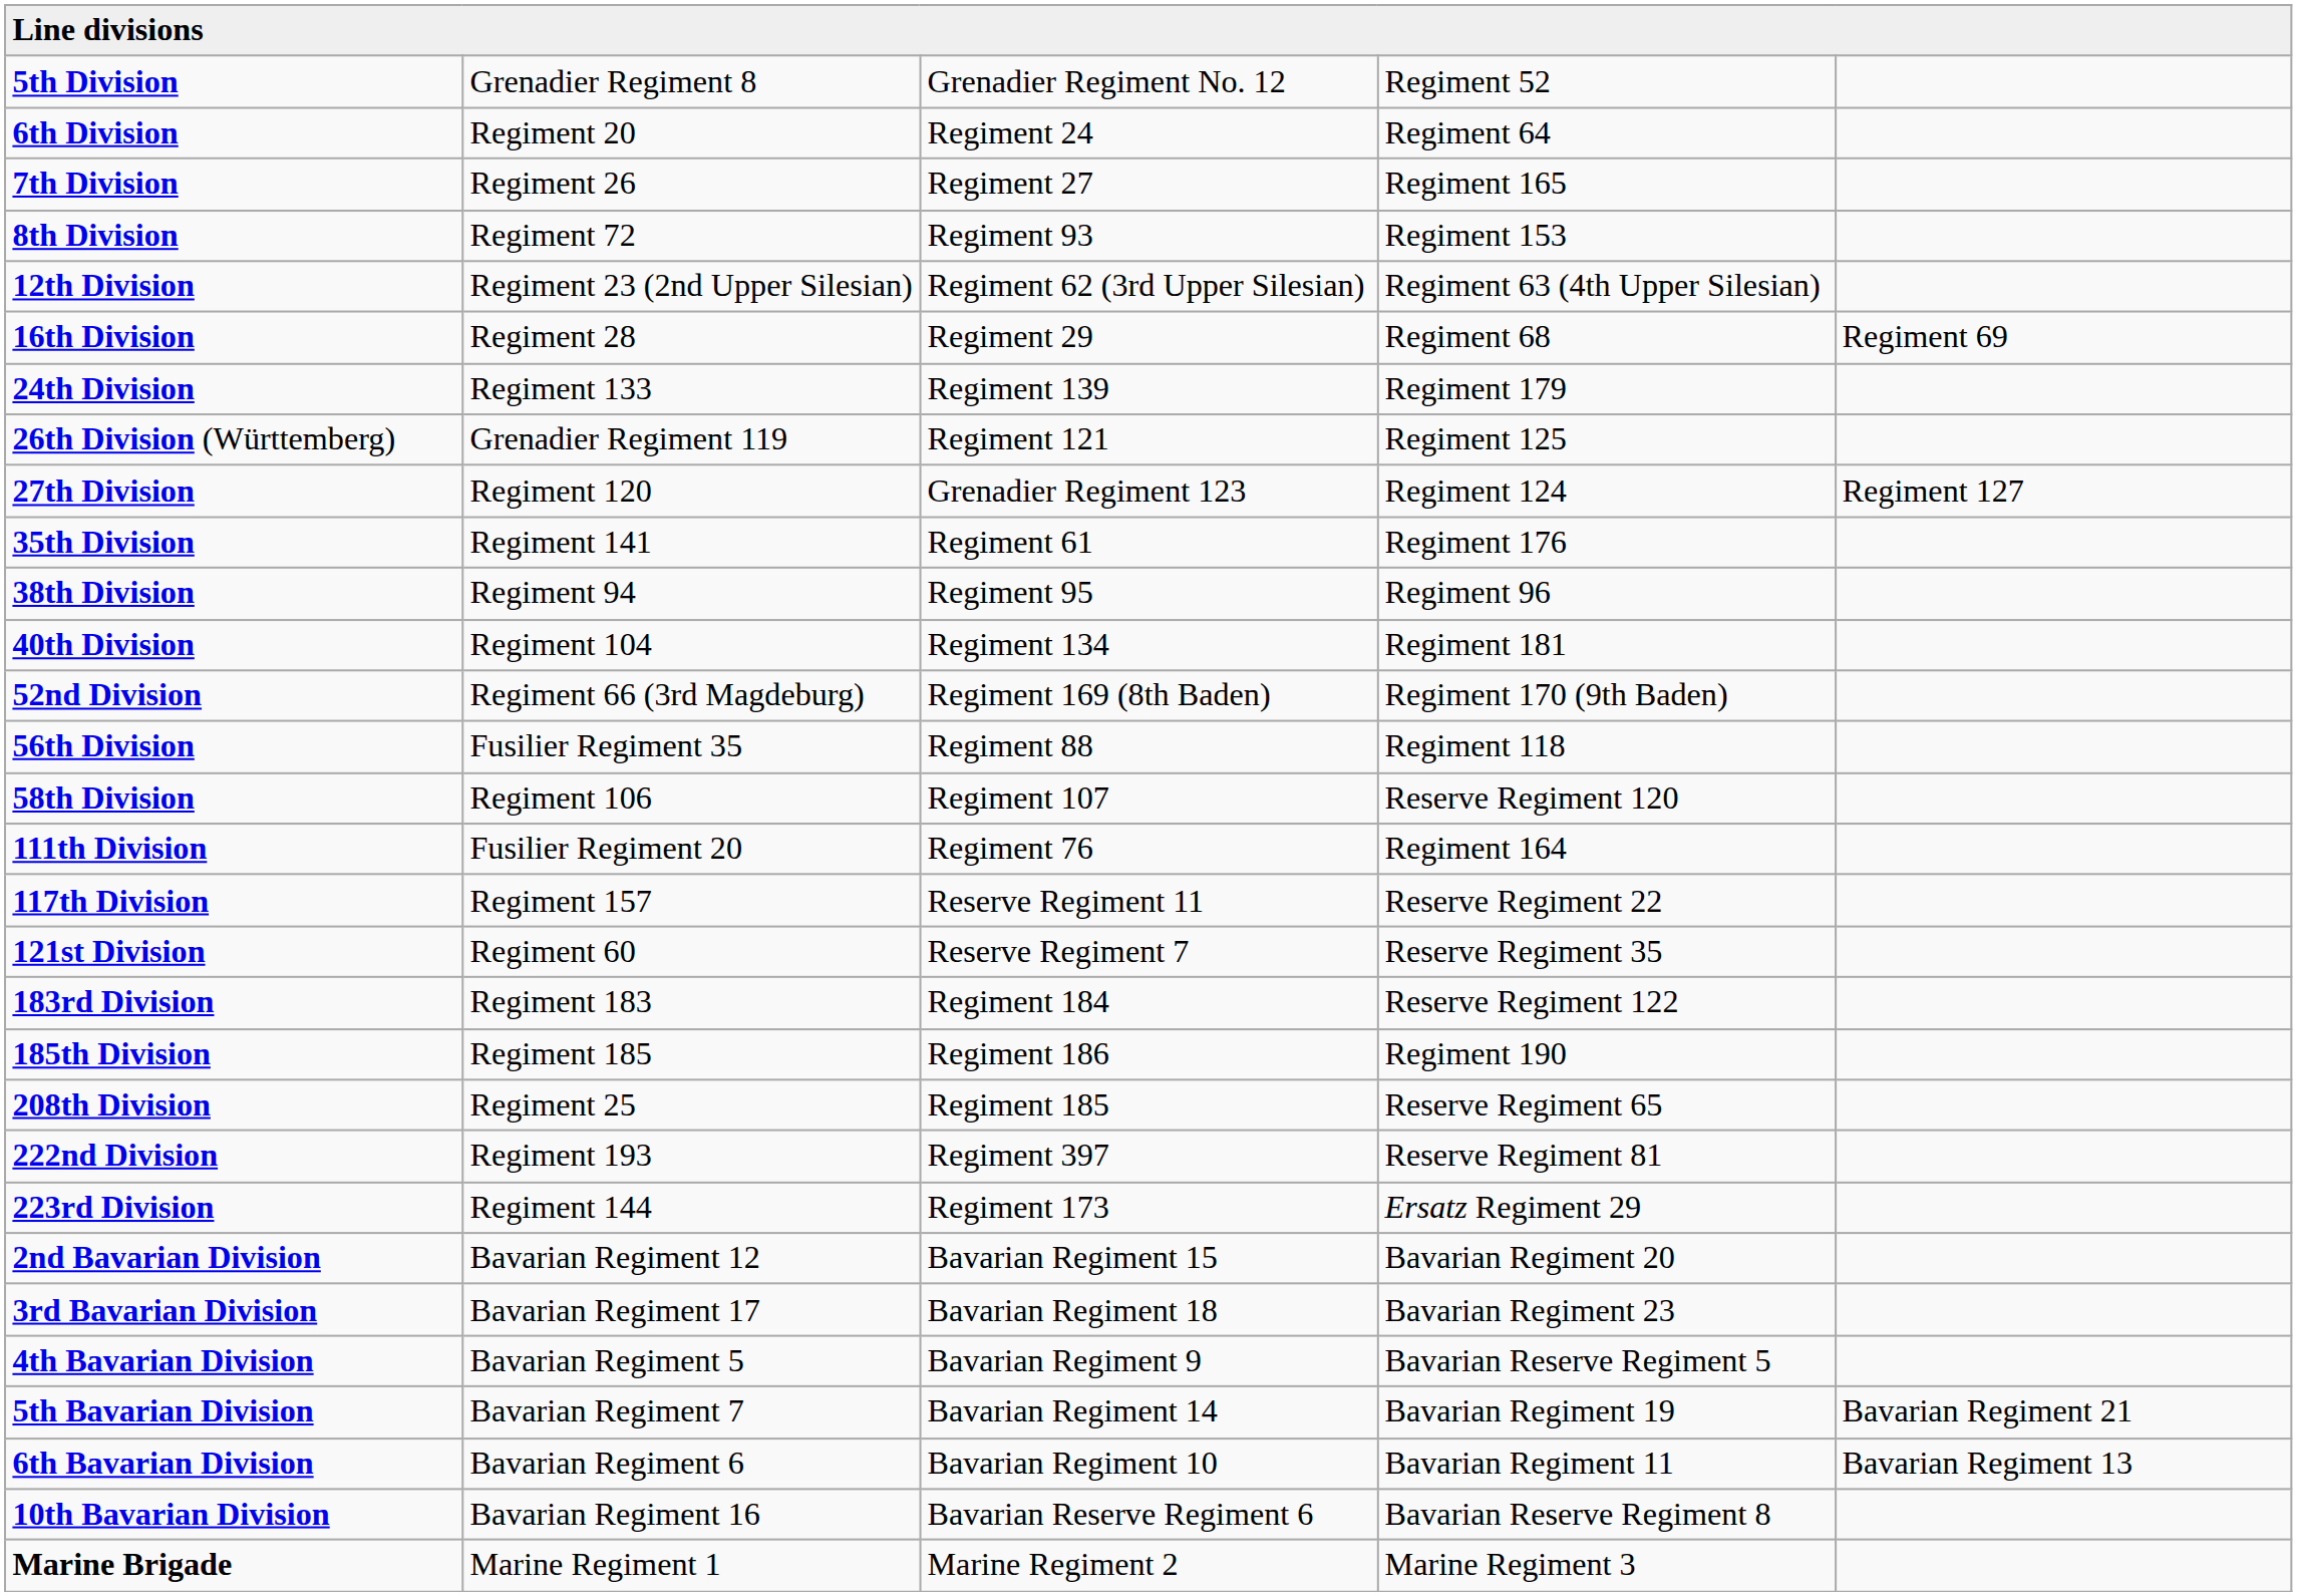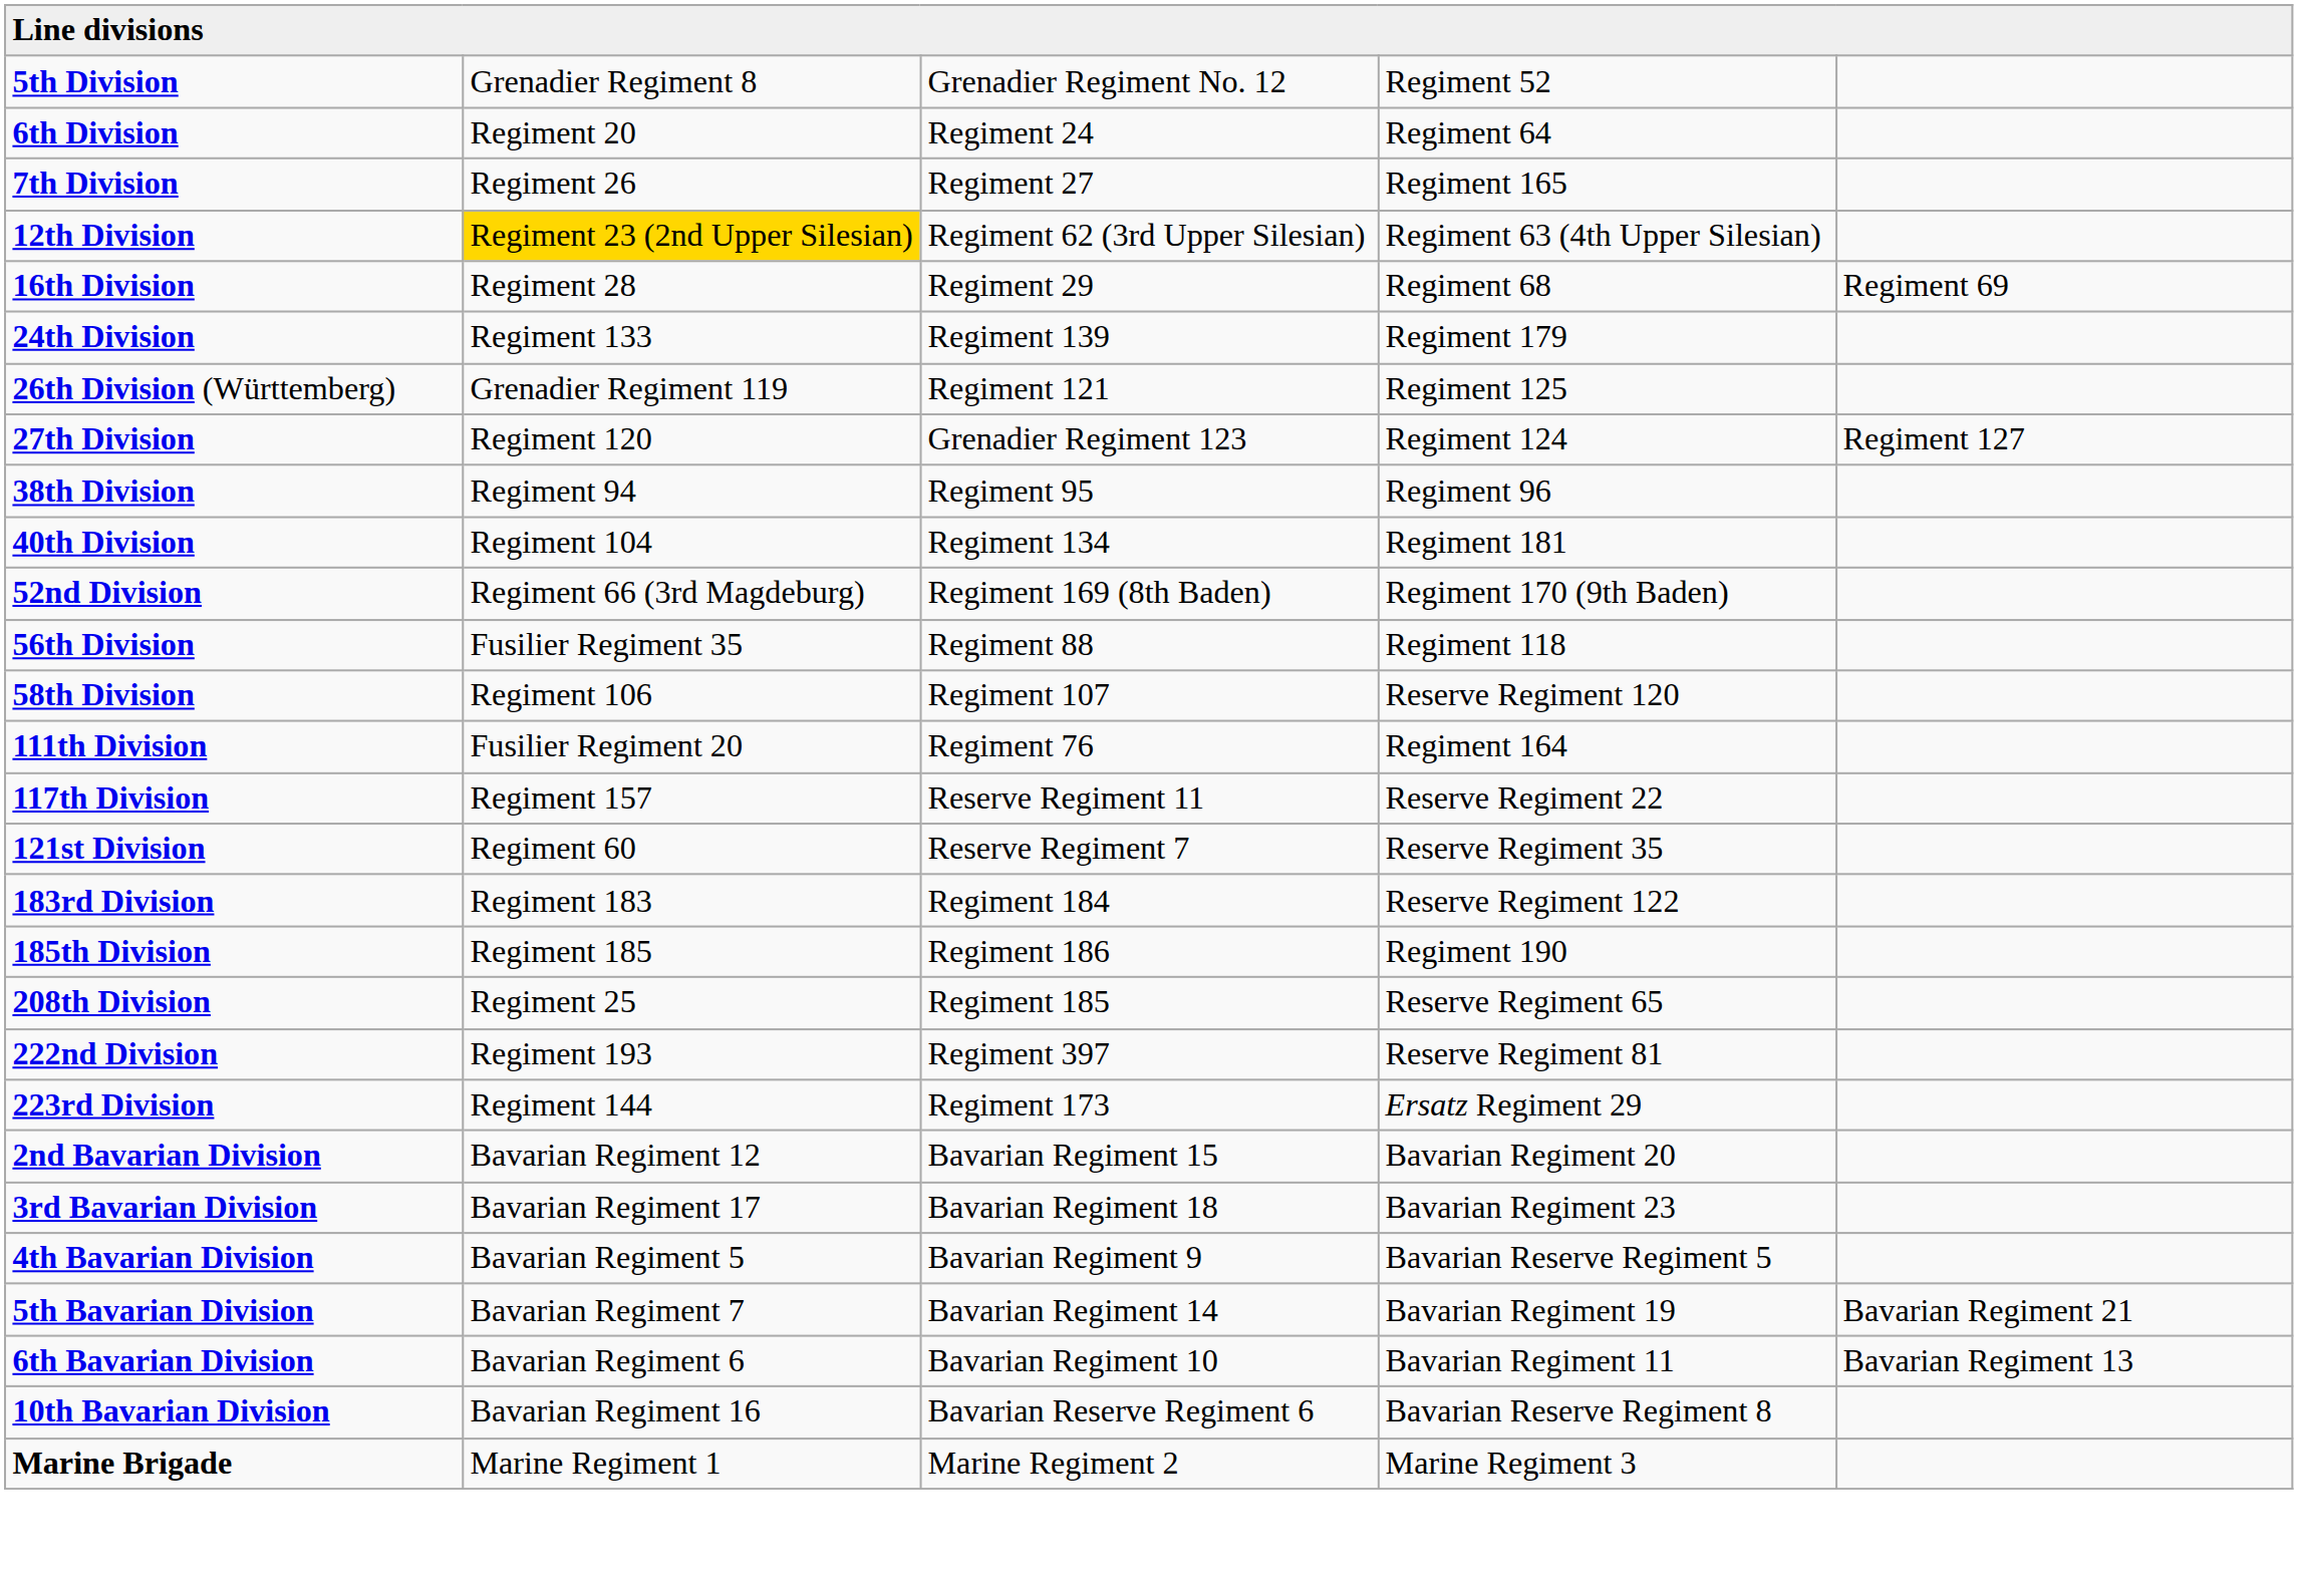 <table class="wikitable">
 <tr>
 <td style="background:#efefef;" style="text-align: center;" colspan="5"><strong>Line divisions</strong></td>
 </tr>
 <tr>
 <td width="20%"><strong><a href='#'>5th Division</a></strong></td>
 <td width="20%">Grenadier Regiment 8</td>
 <td width="20%">Grenadier Regiment No. 12</td>
 <td width="20%">Regiment 52</td>
 <td width="20%"></td>
 </tr>
 <tr>
 <td><strong><a href='#'>6th Division</a></strong></td>
 <td>Regiment 20</td>
 <td>Regiment 24</td>
 <td>Regiment 64</td>
 <td></td>
 </tr>
 <tr>
 <td><strong><a href='#'>7th Division</a></strong></td>
 <td>Regiment 26</td>
 <td>Regiment 27</td>
 <td>Regiment 165</td>
 <td></td>
 </tr>
 <tr>
-<td><strong><a href='#'>8th Division</a></strong></td>
-<td>Regiment 72</td>
-<td>Regiment 93</td>
-<td>Regiment 153</td>
-<td></td>
-</tr>
-<tr>
 <td><strong><a href='#'>12th Division</a></strong></td>
-<td>Regiment 23 (2nd Upper Silesian)</td>
+<td style="background: gold;">Regiment 23 (2nd Upper Silesian)</td>
 <td>Regiment 62 (3rd Upper Silesian)</td>
 <td>Regiment 63 (4th Upper Silesian)</td>
 <td></td>
 </tr>
 <tr>
 <td><strong><a href='#'>16th Division</a></strong></td>
 <td>Regiment 28</td>
 <td>Regiment 29</td>
 <td>Regiment 68</td>
 <td>Regiment 69</td>
 </tr>
 <tr>
 <td><strong><a href='#'>24th Division</a></strong></td>
 <td>Regiment 133</td>
 <td>Regiment 139</td>
 <td>Regiment 179</td>
 <td></td>
 </tr>
 <tr>
 <td><strong><a href='#'>26th Division</a></strong> (Württemberg)</td>
 <td>Grenadier Regiment 119</td>
 <td>Regiment 121</td>
 <td>Regiment 125</td>
 <td></td>
 </tr>
 <tr>
 <td><strong><a href='#'>27th Division</a></strong></td>
 <td>Regiment 120</td>
 <td>Grenadier Regiment 123</td>
 <td>Regiment 124</td>
 <td>Regiment 127</td>
-</tr>
-<tr>
-<td><strong><a href='#'>35th Division</a></strong></td>
-<td>Regiment 141</td>
-<td>Regiment 61</td>
-<td>Regiment 176</td>
-<td></td>
 </tr>
 <tr>
 <td><strong><a href='#'>38th Division</a></strong></td>
 <td>Regiment 94</td>
 <td>Regiment 95</td>
 <td>Regiment 96</td>
 <td></td>
 </tr>
 <tr>
 <td><strong><a href='#'>40th Division</a></strong></td>
 <td>Regiment 104</td>
 <td>Regiment 134</td>
 <td>Regiment 181</td>
 <td></td>
 </tr>
 <tr>
 <td><strong><a href='#'>52nd Division</a></strong></td>
 <td>Regiment 66 (3rd Magdeburg)</td>
 <td>Regiment 169 (8th Baden)</td>
 <td>Regiment 170 (9th Baden)</td>
 <td></td>
 </tr>
 <tr>
 <td><strong><a href='#'>56th Division</a></strong></td>
 <td>Fusilier Regiment 35</td>
 <td>Regiment 88</td>
 <td>Regiment 118</td>
 <td></td>
 </tr>
 <tr>
 <td><strong><a href='#'>58th Division</a></strong></td>
 <td>Regiment 106</td>
 <td>Regiment 107</td>
 <td>Reserve Regiment 120</td>
 <td></td>
 </tr>
 <tr>
 <td><strong><a href='#'>111th Division</a></strong></td>
 <td>Fusilier Regiment 20</td>
 <td>Regiment 76</td>
 <td>Regiment 164</td>
 <td></td>
 </tr>
 <tr>
 <td><strong><a href='#'>117th Division</a></strong></td>
 <td>Regiment 157</td>
 <td>Reserve Regiment 11</td>
 <td>Reserve Regiment 22</td>
 <td></td>
 </tr>
 <tr>
 <td><strong><a href='#'>121st Division</a></strong></td>
 <td>Regiment 60</td>
 <td>Reserve Regiment 7</td>
 <td>Reserve Regiment 35</td>
 <td></td>
 </tr>
 <tr>
 <td><strong><a href='#'>183rd Division</a></strong></td>
 <td>Regiment 183</td>
 <td>Regiment 184</td>
 <td>Reserve Regiment 122</td>
 <td></td>
 </tr>
 <tr>
 <td><strong><a href='#'>185th Division</a></strong></td>
 <td>Regiment 185</td>
 <td>Regiment 186</td>
 <td>Regiment 190</td>
 <td></td>
 </tr>
 <tr>
 <td><strong><a href='#'>208th Division</a></strong></td>
 <td>Regiment 25</td>
 <td>Regiment 185</td>
 <td>Reserve Regiment 65</td>
 <td></td>
 </tr>
 <tr>
 <td><strong><a href='#'>222nd Division</a></strong></td>
 <td>Regiment 193</td>
 <td>Regiment 397</td>
 <td>Reserve Regiment 81</td>
 <td></td>
 </tr>
 <tr>
 <td><strong><a href='#'>223rd Division</a></strong></td>
 <td>Regiment 144</td>
 <td>Regiment 173</td>
 <td><em>Ersatz</em> Regiment 29</td>
 <td></td>
 </tr>
 <tr>
 <td><strong><a href='#'>2nd Bavarian Division</a></strong></td>
 <td>Bavarian Regiment 12</td>
 <td>Bavarian Regiment 15</td>
 <td>Bavarian Regiment 20</td>
 <td></td>
 </tr>
 <tr>
 <td><strong><a href='#'>3rd Bavarian Division</a></strong></td>
 <td>Bavarian Regiment 17</td>
 <td>Bavarian Regiment 18</td>
 <td>Bavarian Regiment 23</td>
 <td></td>
 </tr>
 <tr>
 <td><strong><a href='#'>4th Bavarian Division</a></strong></td>
 <td>Bavarian Regiment 5</td>
 <td>Bavarian Regiment 9</td>
 <td>Bavarian Reserve Regiment 5</td>
 <td></td>
 </tr>
 <tr>
 <td><strong><a href='#'>5th Bavarian Division</a></strong></td>
 <td>Bavarian Regiment 7</td>
 <td>Bavarian Regiment 14</td>
 <td>Bavarian Regiment 19</td>
 <td>Bavarian Regiment 21</td>
 </tr>
 <tr>
 <td><strong><a href='#'>6th Bavarian Division</a></strong></td>
 <td>Bavarian Regiment 6</td>
 <td>Bavarian Regiment 10</td>
 <td>Bavarian Regiment 11</td>
 <td>Bavarian Regiment 13</td>
 </tr>
 <tr>
 <td><strong><a href='#'>10th Bavarian Division</a></strong></td>
 <td>Bavarian Regiment 16</td>
 <td>Bavarian Reserve Regiment 6</td>
 <td>Bavarian Reserve Regiment 8</td>
 <td></td>
 </tr>
 <tr>
 <td><strong>Marine Brigade</strong></td>
 <td>Marine Regiment 1</td>
 <td>Marine Regiment 2</td>
 <td>Marine Regiment 3</td>
 <td></td>
 </tr>
 <tr>
 </tr>
 </table>
